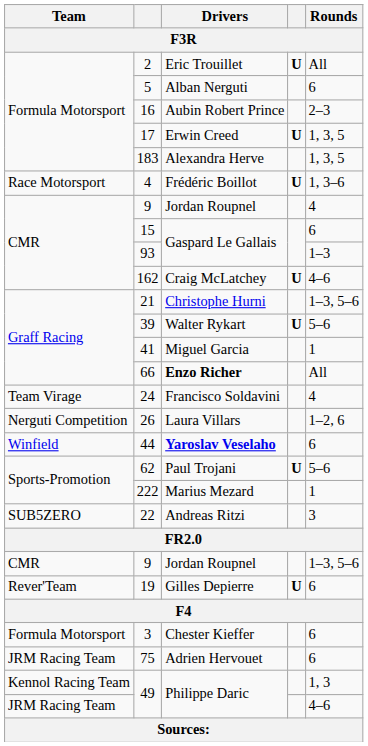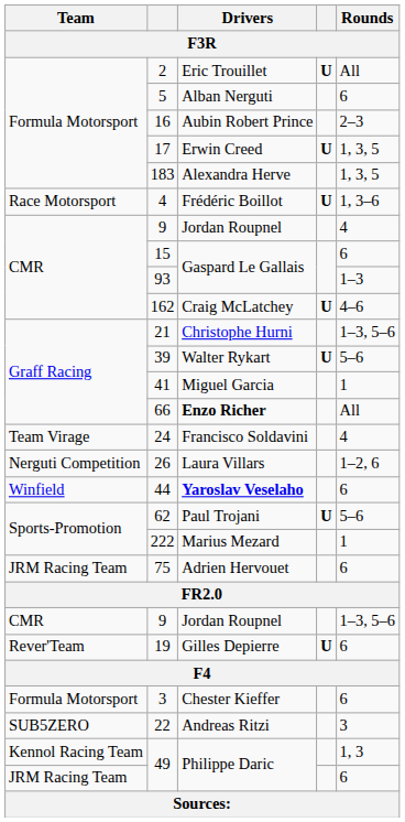 <table class="wikitable" style="font-size: 85%;">
 <tr>
 <th>Team</th>
 <th></th>
 <th>Drivers</th>
 <th></th>
 <th>Rounds</th>
 </tr>
 <tr>
 <th colspan=5>F3R</th>
 </tr>
 <tr>
 <td rowspan="5"> Formula Motorsport</td>
 <td align=center>2</td>
 <td> Eric Trouillet</td>
 <td align=center><strong><span>U</span></strong></td>
 <td>All</td>
 </tr>
 <tr>
 <td align=center>5</td>
 <td> Alban Nerguti</td>
 <td></td>
 <td>6</td>
 </tr>
 <tr>
 <td align=center>16</td>
 <td> Aubin Robert Prince</td>
 <td></td>
 <td>2–3</td>
 </tr>
 <tr>
 <td align=center>17</td>
 <td> Erwin Creed</td>
 <td><strong><span>U</span></strong></td>
 <td>1, 3, 5</td>
 </tr>
 <tr>
 <td align=center>183</td>
 <td> Alexandra Herve</td>
 <td></td>
 <td>1, 3, 5</td>
 </tr>
 <tr>
 <td> Race Motorsport</td>
 <td align="center">4</td>
 <td> Frédéric Boillot</td>
 <td align="center"><strong><span>U</span></strong></td>
 <td>1, 3–6</td>
 </tr>
 <tr>
 <td rowspan=4> CMR</td>
 <td align=center>9</td>
 <td> Jordan Roupnel</td>
 <td></td>
 <td>4</td>
 </tr>
 <tr>
 <td align=center>15</td>
 <td rowspan=2> Gaspard Le Gallais</td>
 <td rowspan=2></td>
 <td>6</td>
 </tr>
 <tr>
 <td align=center>93</td>
 <td>1–3</td>
 </tr>
 <tr>
 <td align=center>162</td>
 <td> Craig McLatchey</td>
 <td align=center><strong><span>U</span></strong></td>
 <td>4–6</td>
 </tr>
 <tr>
 <td rowspan="4"> <a href='#'>Graff Racing</a></td>
 <td align=center>21</td>
 <td> <a href='#'>Christophe Hurni</a></td>
 <td></td>
 <td>1–3, 5–6</td>
 </tr>
 <tr>
 <td align=center>39</td>
 <td> Walter Rykart</td>
 <td><strong><span>U</span></strong></td>
 <td>5–6</td>
 </tr>
 <tr>
 <td align=center>41</td>
 <td> Miguel Garcia</td>
 <td></td>
 <td>1</td>
 </tr>
 <tr>
 <td align=center>66</td>
 <td><strong> Enzo Richer</strong></td>
 <td></td>
 <td>All</td>
 </tr>
 <tr>
 <td> Team Virage</td>
 <td align=center>24</td>
 <td> Francisco Soldavini</td>
 <td></td>
 <td>4</td>
 </tr>
 <tr>
 <td> Nerguti Competition</td>
 <td align=center>26</td>
 <td> Laura Villars</td>
 <td></td>
 <td>1–2, 6</td>
 </tr>
 <tr>
 <td> <a href='#'>Winfield</a></td>
 <td align=center>44</td>
 <td><strong> <a href='#'>Yaroslav Veselaho</a></strong></td>
 <td></td>
 <td>6</td>
 </tr>
 <tr>
 <td rowspan="2"> Sports-Promotion</td>
 <td align="center">62</td>
 <td> Paul Trojani</td>
 <td><strong><span>U</span></strong></td>
 <td>5–6</td>
 </tr>
 <tr>
 <td align="center">222</td>
 <td> Marius Mezard</td>
 <td></td>
 <td>1</td>
 </tr>
 <tr>
-<td> SUB5ZERO</td>
-<td align=center>22</td>
-<td> Andreas Ritzi</td>
+<td> JRM Racing Team</td>
+<td align=center>75</td>
+<td> Adrien Hervouet</td>
 <td></td>
-<td>3</td>
+<td>6</td>
 </tr>
 <tr>
 <th colspan=5>FR2.0</th>
 </tr>
 <tr>
 <td> CMR</td>
 <td align=center>9</td>
 <td> Jordan Roupnel</td>
 <td></td>
 <td>1–3, 5–6</td>
 </tr>
 <tr>
 <td> Rever'Team</td>
 <td align=center>19</td>
 <td> Gilles Depierre</td>
 <td><strong><span>U</span></strong></td>
 <td>6</td>
 </tr>
 <tr>
 <th colspan=5>F4</th>
 </tr>
 <tr>
 <td> Formula Motorsport</td>
 <td align=center>3</td>
 <td> Chester Kieffer</td>
 <td></td>
 <td>6</td>
 </tr>
 <tr>
-<td> JRM Racing Team</td>
-<td align=center>75</td>
-<td> Adrien Hervouet</td>
+<td> SUB5ZERO</td>
+<td align=center>22</td>
+<td> Andreas Ritzi</td>
 <td></td>
-<td>6</td>
+<td>3</td>
 </tr>
 <tr>
 <td> Kennol Racing Team</td>
 <td rowspan="2" align="center">49</td>
 <td rowspan="2"> Philippe Daric</td>
 <td></td>
 <td>1, 3</td>
 </tr>
 <tr>
 <td> JRM Racing Team</td>
 <td></td>
-<td>4–6</td>
+<td>6</td>
 </tr>
 <tr>
 <th colspan="5">Sources:</th>
 </tr>
 </table>
